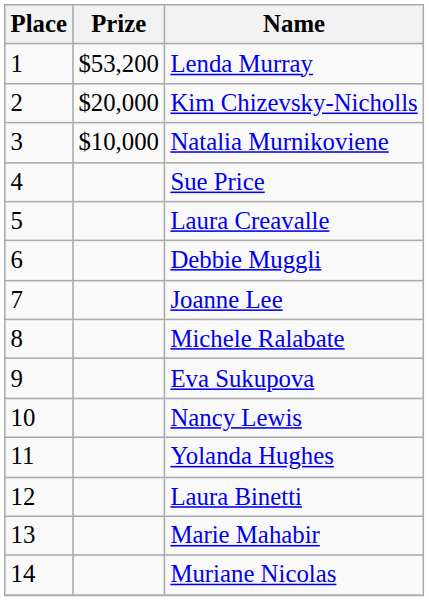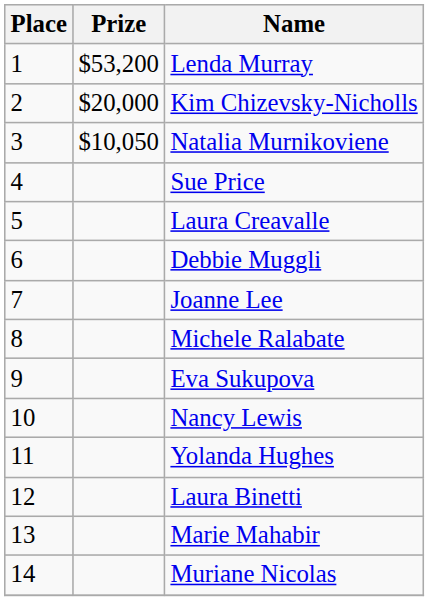 <table class="wikitable">
 <tr>
 <th>Place</th>
 <th>Prize</th>
 <th>Name</th>
 </tr>
 <tr>
 <td>1</td>
 <td>$53,200</td>
 <td> <a href='#'>Lenda Murray</a></td>
 </tr>
 <tr>
 <td>2</td>
 <td>$20,000</td>
 <td> <a href='#'>Kim Chizevsky-Nicholls</a></td>
 </tr>
 <tr>
 <td>3</td>
-<td>$10,000</td>
+<td>$10,050</td>
 <td> <a href='#'>Natalia Murnikoviene</a></td>
 </tr>
 <tr>
 <td>4</td>
 <td></td>
 <td> <a href='#'>Sue Price</a></td>
 </tr>
 <tr>
 <td>5</td>
 <td></td>
 <td> <a href='#'>Laura Creavalle</a></td>
 </tr>
 <tr>
 <td>6</td>
 <td></td>
 <td> <a href='#'>Debbie Muggli</a></td>
 </tr>
 <tr>
 <td>7</td>
 <td></td>
 <td> <a href='#'>Joanne Lee</a></td>
 </tr>
 <tr>
 <td>8</td>
 <td></td>
 <td> <a href='#'>Michele Ralabate</a></td>
 </tr>
 <tr>
 <td>9</td>
 <td></td>
 <td> <a href='#'>Eva Sukupova</a></td>
 </tr>
 <tr>
 <td>10</td>
 <td></td>
 <td> <a href='#'>Nancy Lewis</a></td>
 </tr>
 <tr>
 <td>11</td>
 <td></td>
 <td> <a href='#'>Yolanda Hughes</a></td>
 </tr>
 <tr>
 <td>12</td>
 <td></td>
 <td> <a href='#'>Laura Binetti</a></td>
 </tr>
 <tr>
 <td>13</td>
 <td></td>
 <td> <a href='#'>Marie Mahabir</a></td>
 </tr>
 <tr>
 <td>14</td>
 <td></td>
 <td> <a href='#'>Muriane Nicolas</a></td>
 </tr>
 <tr>
 </tr>
 </table>
